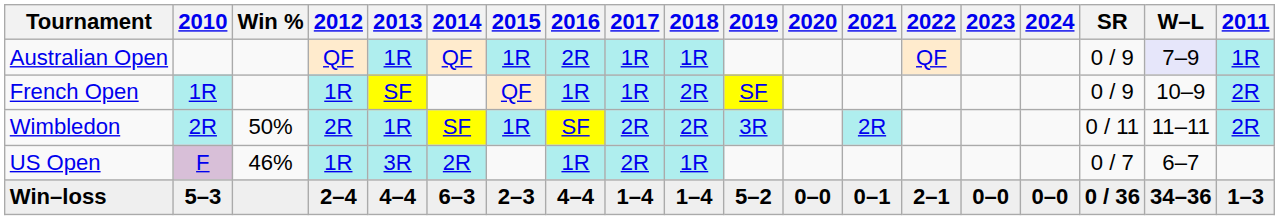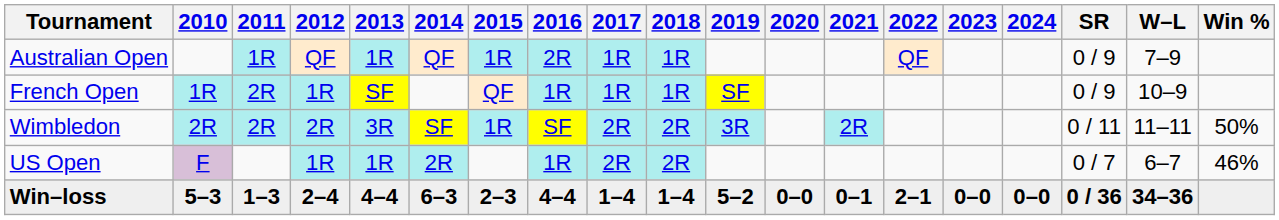 <table class="wikitable" style="text-align:center;">
 <tr>
 <th>Tournament</th>
 <th><a href='#'>2010</a></th>
-<th>Win %</th>
+<th><a href='#'>2011</a></th>
 <th><a href='#'>2012</a></th>
 <th><a href='#'>2013</a></th>
 <th><a href='#'>2014</a></th>
 <th><a href='#'>2015</a></th>
 <th><a href='#'>2016</a></th>
 <th><a href='#'>2017</a></th>
 <th><a href='#'>2018</a></th>
 <th><a href='#'>2019</a></th>
 <th><a href='#'>2020</a></th>
 <th><a href='#'>2021</a></th>
 <th><a href='#'>2022</a></th>
 <th><a href='#'>2023</a></th>
 <th><a href='#'>2024</a></th>
 <th>SR</th>
 <th>W–L</th>
-<th><a href='#'>2011</a></th>
+<th>Win %</th>
 </tr>
 <tr>
 <td style="text-align:left;" nowrap=""><a href='#'>Australian Open</a></td>
 <td></td>
-<td></td>
+<td style="background:#afeeee;"><a href='#'>1R</a></td>
 <td style="background:#ffebcd;"><a href='#'>QF</a></td>
 <td style="background:#afeeee;"><a href='#'>1R</a></td>
 <td style="background:#ffebcd;"><a href='#'>QF</a></td>
 <td style="background:#afeeee;"><a href='#'>1R</a></td>
 <td style="background:#afeeee;"><a href='#'>2R</a></td>
 <td style="background:#afeeee;"><a href='#'>1R</a></td>
 <td style="background:#afeeee;"><a href='#'>1R</a></td>
 <td></td>
 <td></td>
 <td></td>
 <td style="background:#ffebcd;"><a href='#'>QF</a></td>
 <td></td>
 <td></td>
 <td>0 / 9</td>
-<td style="background: lavender;">7–9</td>
-<td style="background:#afeeee;"><a href='#'>1R</a></td>
+<td>7–9</td>
+<td></td>
 </tr>
 <tr>
 <td style="text-align:left;"><a href='#'>French Open</a></td>
 <td style="background:#afeeee;"><a href='#'>1R</a></td>
-<td></td>
+<td style="background:#afeeee;"><a href='#'>2R</a></td>
 <td style="background:#afeeee;"><a href='#'>1R</a></td>
 <td style="background:yellow;"><a href='#'>SF</a></td>
 <td></td>
 <td style="background:#ffebcd;"><a href='#'>QF</a></td>
 <td style="background:#afeeee;"><a href='#'>1R</a></td>
 <td style="background:#afeeee;"><a href='#'>1R</a></td>
-<td style="background:#afeeee;"><a href='#'>2R</a></td>
+<td style="background:#afeeee;"><a href='#'>1R</a></td>
 <td style="background:yellow;"><a href='#'>SF</a></td>
 <td></td>
 <td></td>
 <td></td>
 <td></td>
 <td></td>
 <td>0 / 9</td>
 <td>10–9</td>
-<td style="background:#afeeee;"><a href='#'>2R</a></td>
+<td></td>
 </tr>
 <tr>
 <td style="text-align:left;"><a href='#'>Wimbledon</a></td>
 <td style="background:#afeeee;"><a href='#'>2R</a></td>
-<td>50%</td>
 <td style="background:#afeeee;"><a href='#'>2R</a></td>
-<td style="background:#afeeee;"><a href='#'>1R</a></td>
+<td style="background:#afeeee;"><a href='#'>2R</a></td>
+<td style="background:#afeeee;"><a href='#'>3R</a></td>
 <td style="background:yellow;"><a href='#'>SF</a></td>
 <td style="background:#afeeee;"><a href='#'>1R</a></td>
 <td style="background:yellow;"><a href='#'>SF</a></td>
 <td style="background:#afeeee;"><a href='#'>2R</a></td>
 <td style="background:#afeeee;"><a href='#'>2R</a></td>
 <td style="background:#afeeee;"><a href='#'>3R</a></td>
 <td></td>
 <td style="background:#afeeee;"><a href='#'>2R</a></td>
 <td></td>
 <td></td>
 <td></td>
 <td>0 / 11</td>
 <td>11–11</td>
-<td style="background:#afeeee;"><a href='#'>2R</a></td>
+<td>50%</td>
 </tr>
 <tr>
 <td style="text-align:left;"><a href='#'>US Open</a></td>
 <td bgcolor="thistle"><a href='#'>F</a></td>
-<td>46%</td>
+<td></td>
 <td style="background:#afeeee;"><a href='#'>1R</a></td>
-<td style="background:#afeeee;"><a href='#'>3R</a></td>
+<td style="background:#afeeee;"><a href='#'>1R</a></td>
 <td style="background:#afeeee;"><a href='#'>2R</a></td>
 <td></td>
 <td style="background:#afeeee;"><a href='#'>1R</a></td>
 <td style="background:#afeeee;"><a href='#'>2R</a></td>
-<td style="background:#afeeee;"><a href='#'>1R</a></td>
+<td style="background:#afeeee;"><a href='#'>2R</a></td>
 <td></td>
 <td></td>
 <td></td>
 <td></td>
 <td></td>
 <td></td>
 <td>0 / 7</td>
 <td>6–7</td>
-<td></td>
+<td>46%</td>
 </tr>
 <tr style="font-weight:bold; background:#efefef;">
 <td style="text-align:left;">Win–loss</td>
 <td>5–3</td>
-<td></td>
+<td>1–3</td>
 <td>2–4</td>
 <td>4–4</td>
 <td>6–3</td>
 <td>2–3</td>
 <td>4–4</td>
 <td>1–4</td>
 <td>1–4</td>
 <td>5–2</td>
 <td>0–0</td>
 <td>0–1</td>
 <td>2–1</td>
 <td>0–0</td>
 <td>0–0</td>
 <td>0 / 36</td>
 <td>34–36</td>
-<td>1–3</td>
+<td></td>
 </tr>
 </table>
